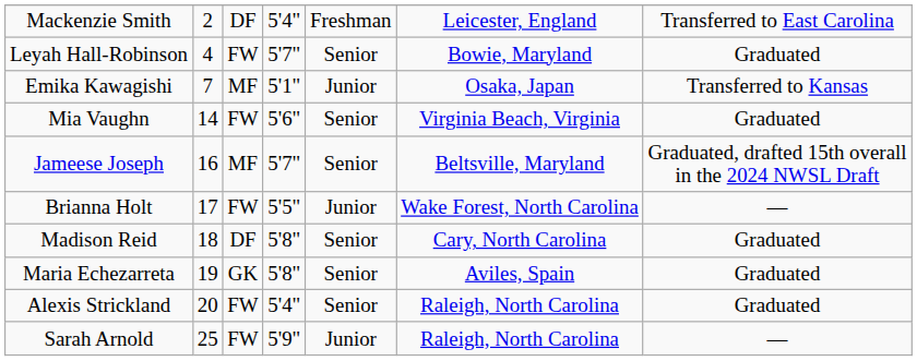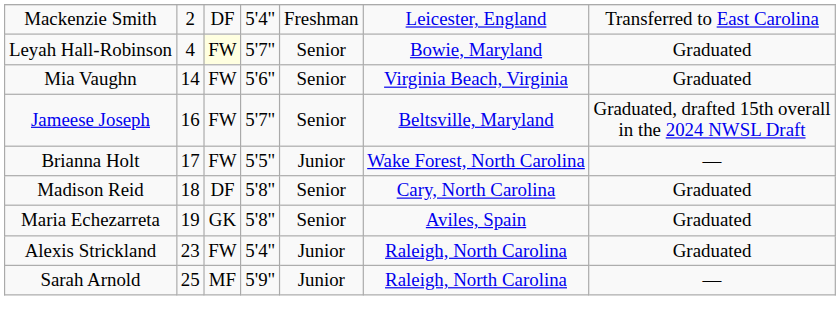 <table class="wikitable sortable" style="text-align:center;" border="1">
 <tr align=center>
 </tr>
 <tr>
 <td>Mackenzie Smith</td>
 <td>2</td>
 <td>DF</td>
 <td>5'4"</td>
 <td>Freshman</td>
 <td><a href='#'>Leicester, England</a></td>
 <td>Transferred to <a href='#'>East Carolina</a></td>
 </tr>
 <tr>
 <td>Leyah Hall-Robinson</td>
 <td>4</td>
-<td>FW</td>
+<td style="background: lightyellow;">FW</td>
 <td>5'7"</td>
 <td>Senior</td>
 <td><a href='#'>Bowie, Maryland</a></td>
 <td>Graduated</td>
-</tr>
-<tr>
-<td>Emika Kawagishi</td>
-<td>7</td>
-<td>MF</td>
-<td>5'1"</td>
-<td>Junior</td>
-<td><a href='#'>Osaka, Japan</a></td>
-<td>Transferred to <a href='#'>Kansas</a></td>
 </tr>
 <tr>
 <td>Mia Vaughn</td>
 <td>14</td>
 <td>FW</td>
 <td>5'6"</td>
 <td>Senior</td>
 <td><a href='#'>Virginia Beach, Virginia</a></td>
 <td>Graduated</td>
 </tr>
 <tr>
 <td><a href='#'>Jameese Joseph</a></td>
 <td>16</td>
-<td>MF</td>
+<td>FW</td>
 <td>5'7"</td>
 <td>Senior</td>
 <td><a href='#'>Beltsville, Maryland</a></td>
 <td>Graduated, drafted 15th overall<br>in the <a href='#'>2024 NWSL Draft</a></td>
 </tr>
 <tr>
 <td>Brianna Holt</td>
 <td>17</td>
 <td>FW</td>
 <td>5'5"</td>
 <td>Junior</td>
 <td><a href='#'>Wake Forest, North Carolina</a></td>
 <td>—</td>
 </tr>
 <tr>
 <td>Madison Reid</td>
 <td>18</td>
 <td>DF</td>
 <td>5'8"</td>
 <td>Senior</td>
 <td><a href='#'>Cary, North Carolina</a></td>
 <td>Graduated</td>
 </tr>
 <tr>
 <td>Maria Echezarreta</td>
 <td>19</td>
 <td>GK</td>
 <td>5'8"</td>
 <td>Senior</td>
 <td><a href='#'>Aviles, Spain</a></td>
 <td>Graduated</td>
 </tr>
 <tr>
 <td>Alexis Strickland</td>
-<td>20</td>
+<td>23</td>
 <td>FW</td>
 <td>5'4"</td>
-<td>Senior</td>
+<td>Junior</td>
 <td><a href='#'>Raleigh, North Carolina</a></td>
 <td>Graduated</td>
 </tr>
 <tr>
 <td>Sarah Arnold</td>
 <td>25</td>
-<td>FW</td>
+<td>MF</td>
 <td>5'9"</td>
 <td>Junior</td>
 <td><a href='#'>Raleigh, North Carolina</a></td>
 <td>—</td>
 </tr>
 </table>
